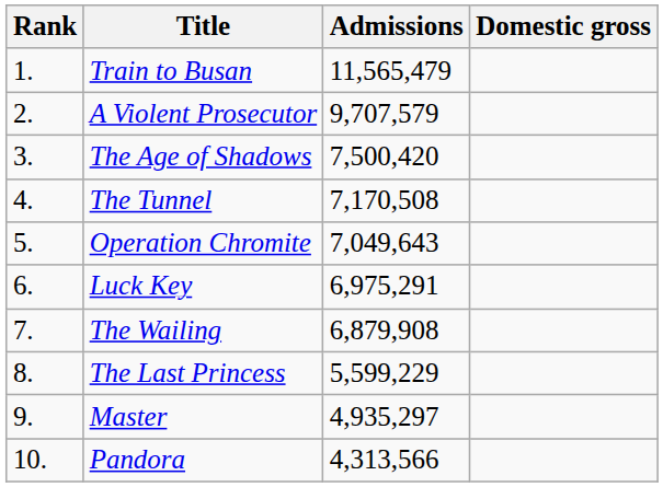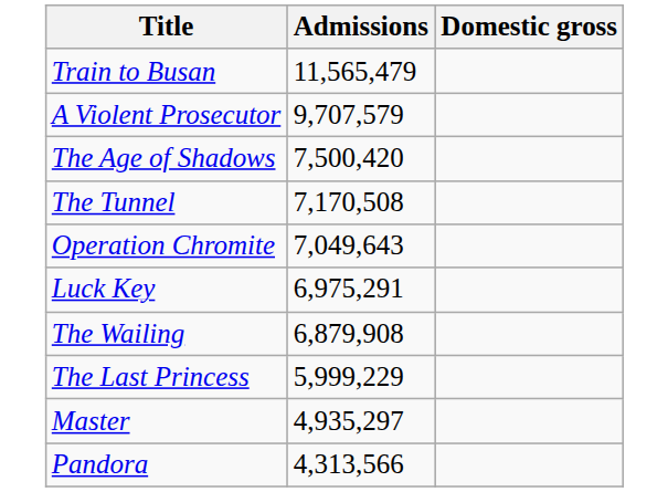 <table class="wikitable sortable" style="margin:auto; margin:auto;">
 <tr>
-<th>Rank</th>
 <th>Title</th>
 <th>Admissions</th>
 <th>Domestic gross</th>
 </tr>
 <tr>
-<td>1.</td>
 <td><em><a href='#'>Train to Busan</a></em></td>
 <td>11,565,479</td>
 <td></td>
 </tr>
 <tr>
-<td>2.</td>
 <td><em><a href='#'>A Violent Prosecutor</a></em></td>
 <td>9,707,579</td>
 <td></td>
 </tr>
 <tr>
-<td>3.</td>
 <td><em><a href='#'>The Age of Shadows</a></em></td>
 <td>7,500,420</td>
 <td></td>
 </tr>
 <tr>
-<td>4.</td>
 <td><em><a href='#'>The Tunnel</a></em></td>
 <td>7,170,508</td>
 <td></td>
 </tr>
 <tr>
-<td>5.</td>
 <td><em><a href='#'>Operation Chromite</a></em></td>
 <td>7,049,643</td>
 <td></td>
 </tr>
 <tr>
-<td>6.</td>
 <td><em><a href='#'>Luck Key</a></em></td>
 <td>6,975,291</td>
 <td></td>
 </tr>
 <tr>
-<td>7.</td>
 <td><em><a href='#'>The Wailing</a></em></td>
 <td>6,879,908</td>
 <td></td>
 </tr>
 <tr>
-<td>8.</td>
 <td><em><a href='#'>The Last Princess</a></em></td>
-<td>5,599,229</td>
+<td>5,999,229</td>
 <td></td>
 </tr>
 <tr>
-<td>9.</td>
 <td><em><a href='#'>Master</a></em></td>
 <td>4,935,297</td>
 <td></td>
 </tr>
 <tr>
-<td>10.</td>
 <td><em><a href='#'>Pandora</a></em></td>
 <td>4,313,566</td>
 <td></td>
 </tr>
 </table>
